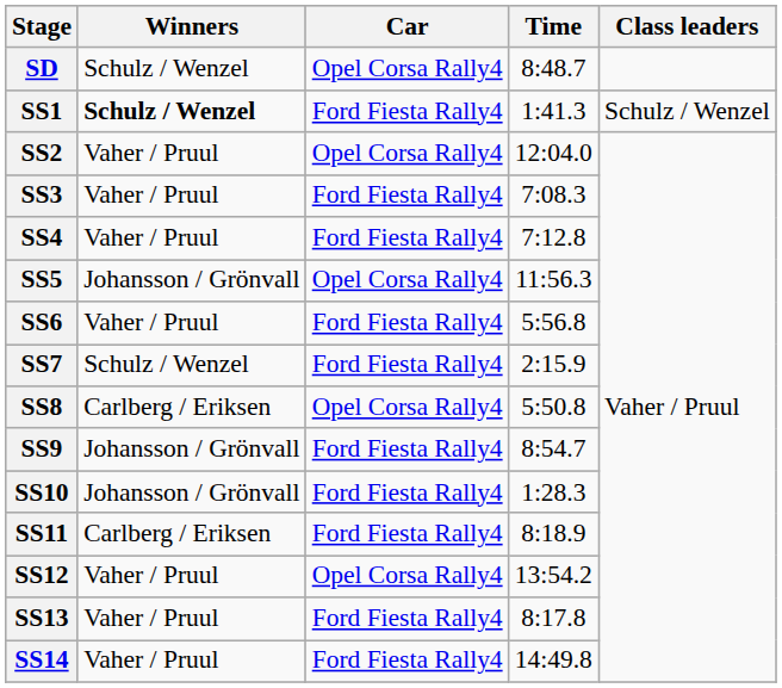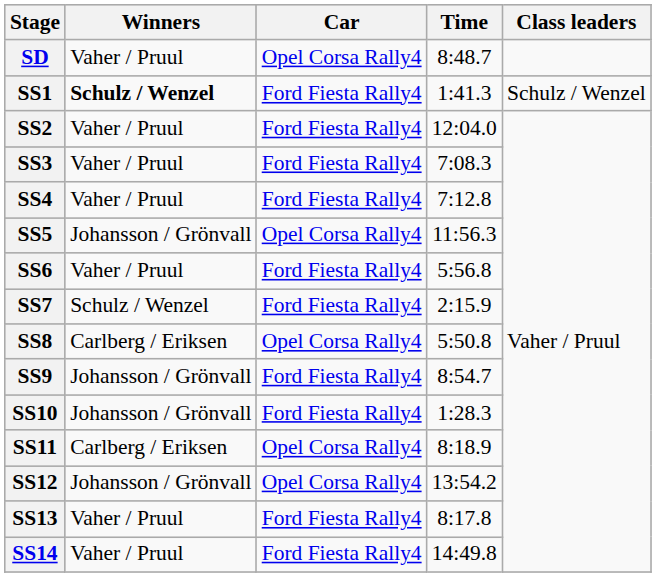 <table class="wikitable" style="font-size:85%">
 <tr>
 <th>Stage</th>
 <th>Winners</th>
 <th>Car</th>
 <th>Time</th>
 <th>Class leaders</th>
 </tr>
 <tr>
 <th><a href='#'>SD</a></th>
-<td>Schulz / Wenzel</td>
+<td>Vaher / Pruul</td>
 <td><a href='#'>Opel Corsa Rally4</a></td>
 <td align="center">8:48.7</td>
 <td></td>
 </tr>
 <tr>
 <th>SS1</th>
 <td><strong>Schulz / Wenzel</strong></td>
 <td><a href='#'>Ford Fiesta Rally4</a></td>
 <td align="center">1:41.3</td>
 <td>Schulz / Wenzel</td>
 </tr>
 <tr>
 <th>SS2</th>
 <td>Vaher / Pruul</td>
-<td><a href='#'>Opel Corsa Rally4</a></td>
+<td><a href='#'>Ford Fiesta Rally4</a></td>
 <td align="center">12:04.0</td>
 <td rowspan="13">Vaher / Pruul</td>
 </tr>
 <tr>
 <th>SS3</th>
 <td>Vaher / Pruul</td>
 <td><a href='#'>Ford Fiesta Rally4</a></td>
 <td align="center">7:08.3</td>
 </tr>
 <tr>
 <th>SS4</th>
 <td>Vaher / Pruul</td>
 <td><a href='#'>Ford Fiesta Rally4</a></td>
 <td align="center">7:12.8</td>
 </tr>
 <tr>
 <th>SS5</th>
 <td>Johansson / Grönvall</td>
 <td><a href='#'>Opel Corsa Rally4</a></td>
 <td align="center">11:56.3</td>
 </tr>
 <tr>
 <th>SS6</th>
 <td>Vaher / Pruul</td>
 <td><a href='#'>Ford Fiesta Rally4</a></td>
 <td align="center">5:56.8</td>
 </tr>
 <tr>
 <th>SS7</th>
 <td>Schulz / Wenzel</td>
 <td><a href='#'>Ford Fiesta Rally4</a></td>
 <td align="center">2:15.9</td>
 </tr>
 <tr>
 <th>SS8</th>
 <td>Carlberg / Eriksen</td>
 <td><a href='#'>Opel Corsa Rally4</a></td>
 <td align="center">5:50.8</td>
 </tr>
 <tr>
 <th>SS9</th>
 <td>Johansson / Grönvall</td>
 <td><a href='#'>Ford Fiesta Rally4</a></td>
 <td align="center">8:54.7</td>
 </tr>
 <tr>
 <th>SS10</th>
 <td>Johansson / Grönvall</td>
 <td><a href='#'>Ford Fiesta Rally4</a></td>
 <td align="center">1:28.3</td>
 </tr>
 <tr>
 <th>SS11</th>
 <td>Carlberg / Eriksen</td>
-<td><a href='#'>Ford Fiesta Rally4</a></td>
+<td><a href='#'>Opel Corsa Rally4</a></td>
 <td align="center">8:18.9</td>
 </tr>
 <tr>
 <th>SS12</th>
-<td>Vaher / Pruul</td>
+<td>Johansson / Grönvall</td>
 <td><a href='#'>Opel Corsa Rally4</a></td>
 <td align="center">13:54.2</td>
 </tr>
 <tr>
 <th>SS13</th>
 <td>Vaher / Pruul</td>
 <td><a href='#'>Ford Fiesta Rally4</a></td>
 <td align="center">8:17.8</td>
 </tr>
 <tr>
 <th><a href='#'>SS14</a></th>
 <td>Vaher / Pruul</td>
 <td><a href='#'>Ford Fiesta Rally4</a></td>
 <td align="center">14:49.8</td>
 </tr>
 </table>
